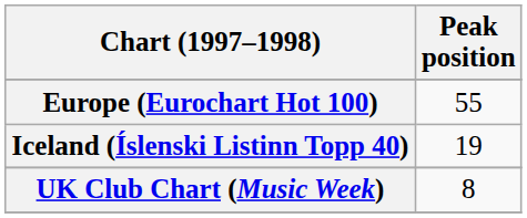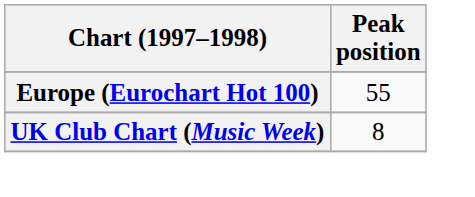 <table class="wikitable sortable plainrowheaders" style="text-align:center">
 <tr>
 <th>Chart (1997–1998)</th>
 <th>Peak<br>position</th>
 </tr>
 <tr>
 </tr>
 <tr>
 <th scope="row">Europe (<a href='#'>Eurochart Hot 100</a>)</th>
 <td>55</td>
-</tr>
-<tr>
-<th scope="row">Iceland (<a href='#'>Íslenski Listinn Topp 40</a>)</th>
-<td>19</td>
 </tr>
 <tr>
 </tr>
 <tr>
 </tr>
 <tr>
 </tr>
 <tr>
 </tr>
 <tr>
 <th scope="row"><a href='#'>UK Club Chart</a> (<em><a href='#'>Music Week</a></em>)</th>
 <td>8</td>
 </tr>
 <tr>
 </tr>
 </table>
